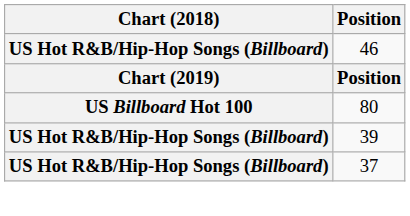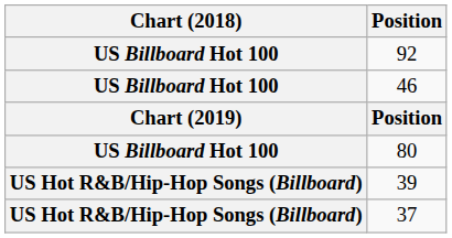 <table class="wikitable plainrowheaders" style="text-align:center">
 <tr>
 <th scope="col">Chart (2018)</th>
 <th scope="col">Position</th>
 </tr>
 <tr>
-<th scope="row">US Hot R&B/Hip-Hop Songs (<em>Billboard</em>)</th>
+<th scope="row">US <em>Billboard</em> Hot 100</th>
+<td>92</td>
+</tr>
+<tr>
+<th scope="row">US <em>Billboard</em> Hot 100</th>
 <td>46</td>
 </tr>
 <tr>
 <th scope="col">Chart (2019)</th>
 <th scope="col">Position</th>
 </tr>
 <tr>
 <th scope="row">US <em>Billboard</em> Hot 100</th>
 <td>80</td>
 </tr>
 <tr>
 <th scope="row">US Hot R&B/Hip-Hop Songs (<em>Billboard</em>)</th>
 <td>39</td>
 </tr>
 <tr>
 <th scope="row">US Hot R&B/Hip-Hop Songs (<em>Billboard</em>)</th>
 <td>37</td>
 </tr>
 </table>
